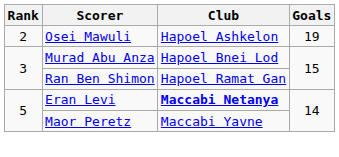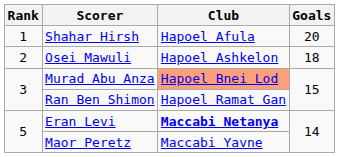 <table class="wikitable">
 <tr>
 <th>Rank</th>
 <th>Scorer</th>
 <th>Club</th>
 <th>Goals</th>
 </tr>
 <tr>
+<td align="center" rowspan="1">1</td>
+<td> <a href='#'>Shahar Hirsh</a></td>
+<td><a href='#'>Hapoel Afula</a></td>
+<td align="center" rowspan="1">20</td>
+</tr>
+<tr>
 <td align="center" rowspan="1">2</td>
 <td> <a href='#'>Osei Mawuli</a></td>
 <td><a href='#'>Hapoel Ashkelon</a></td>
-<td align="center" rowspan="1">19</td>
+<td align="center" rowspan="1">18</td>
 </tr>
 <tr>
 <td align="center" rowspan="2">3</td>
 <td> <a href='#'>Murad Abu Anza</a></td>
-<td><a href='#'>Hapoel Bnei Lod</a></td>
+<td style="background: lightsalmon;"><a href='#'>Hapoel Bnei Lod</a></td>
 <td align="center" rowspan="2">15</td>
 </tr>
 <tr>
 <td> <a href='#'>Ran Ben Shimon</a></td>
 <td><a href='#'>Hapoel Ramat Gan</a></td>
 </tr>
 <tr>
 <td align="center" rowspan="2">5</td>
 <td> <a href='#'>Eran Levi</a></td>
 <td><strong><a href='#'>Maccabi Netanya</a></strong></td>
 <td align="center" rowspan="2">14</td>
 </tr>
 <tr>
 <td> <a href='#'>Maor Peretz</a></td>
 <td><a href='#'>Maccabi Yavne</a></td>
 </tr>
 </table>
